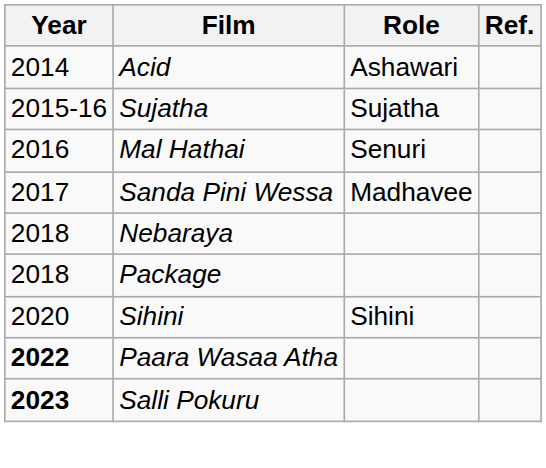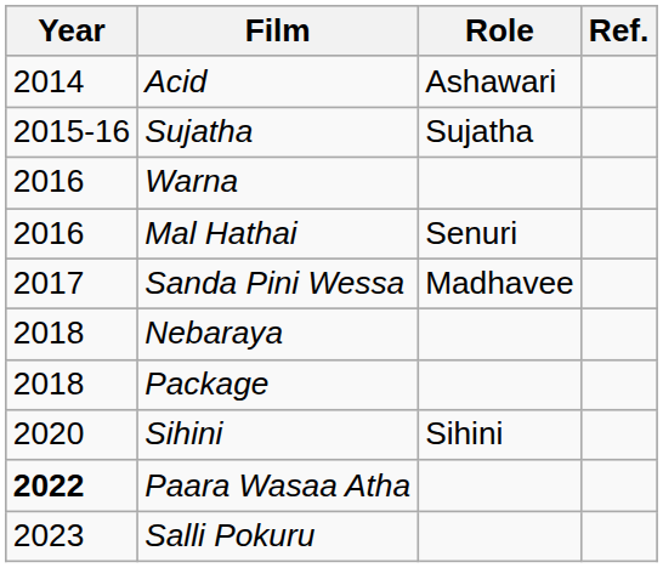 <table class="wikitable">
 <tr>
 <th>Year</th>
 <th>Film</th>
 <th>Role</th>
 <th>Ref.</th>
 </tr>
 <tr>
 <td>2014</td>
 <td><em>Acid</em></td>
 <td>Ashawari</td>
 <td></td>
 </tr>
 <tr>
 <td>2015-16</td>
 <td><em>Sujatha</em></td>
 <td>Sujatha</td>
+<td></td>
+</tr>
+<tr>
+<td>2016</td>
+<td><em>Warna</em></td>
+<td></td>
 <td></td>
 </tr>
 <tr>
 <td>2016</td>
 <td><em>Mal Hathai</em></td>
 <td>Senuri</td>
 <td></td>
 </tr>
 <tr>
 <td>2017</td>
 <td><em>Sanda Pini Wessa</em></td>
 <td>Madhavee</td>
 <td></td>
 </tr>
 <tr>
 <td>2018</td>
 <td><em>Nebaraya</em></td>
 <td></td>
 <td></td>
 </tr>
 <tr>
 <td>2018</td>
 <td><em>Package</em></td>
 <td></td>
 <td></td>
 </tr>
 <tr>
 <td>2020</td>
 <td><em>Sihini</em></td>
 <td>Sihini</td>
 <td></td>
 </tr>
 <tr>
 <td><strong>2022</strong></td>
 <td><em>Paara Wasaa Atha</em></td>
 <td></td>
 <td></td>
 </tr>
 <tr>
-<td><strong>2023</strong></td>
+<td>2023</td>
 <td><em>Salli Pokuru</em></td>
 <td></td>
 <td></td>
 </tr>
 </table>
